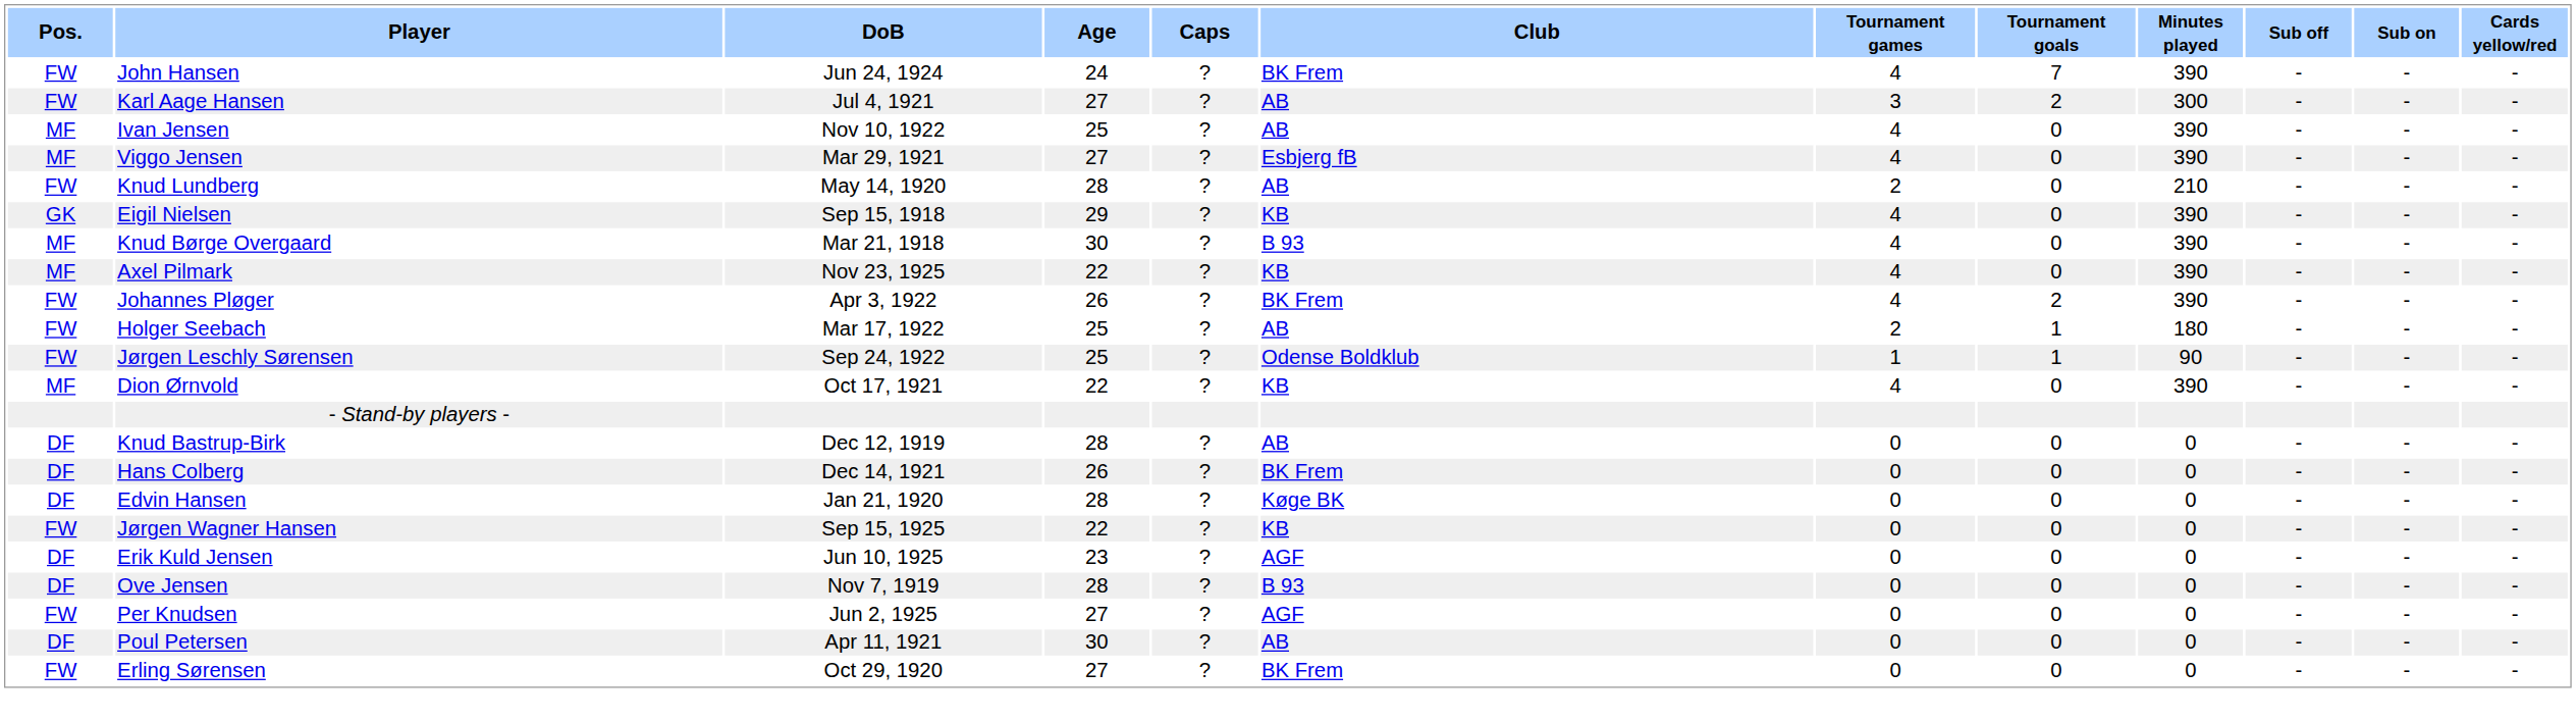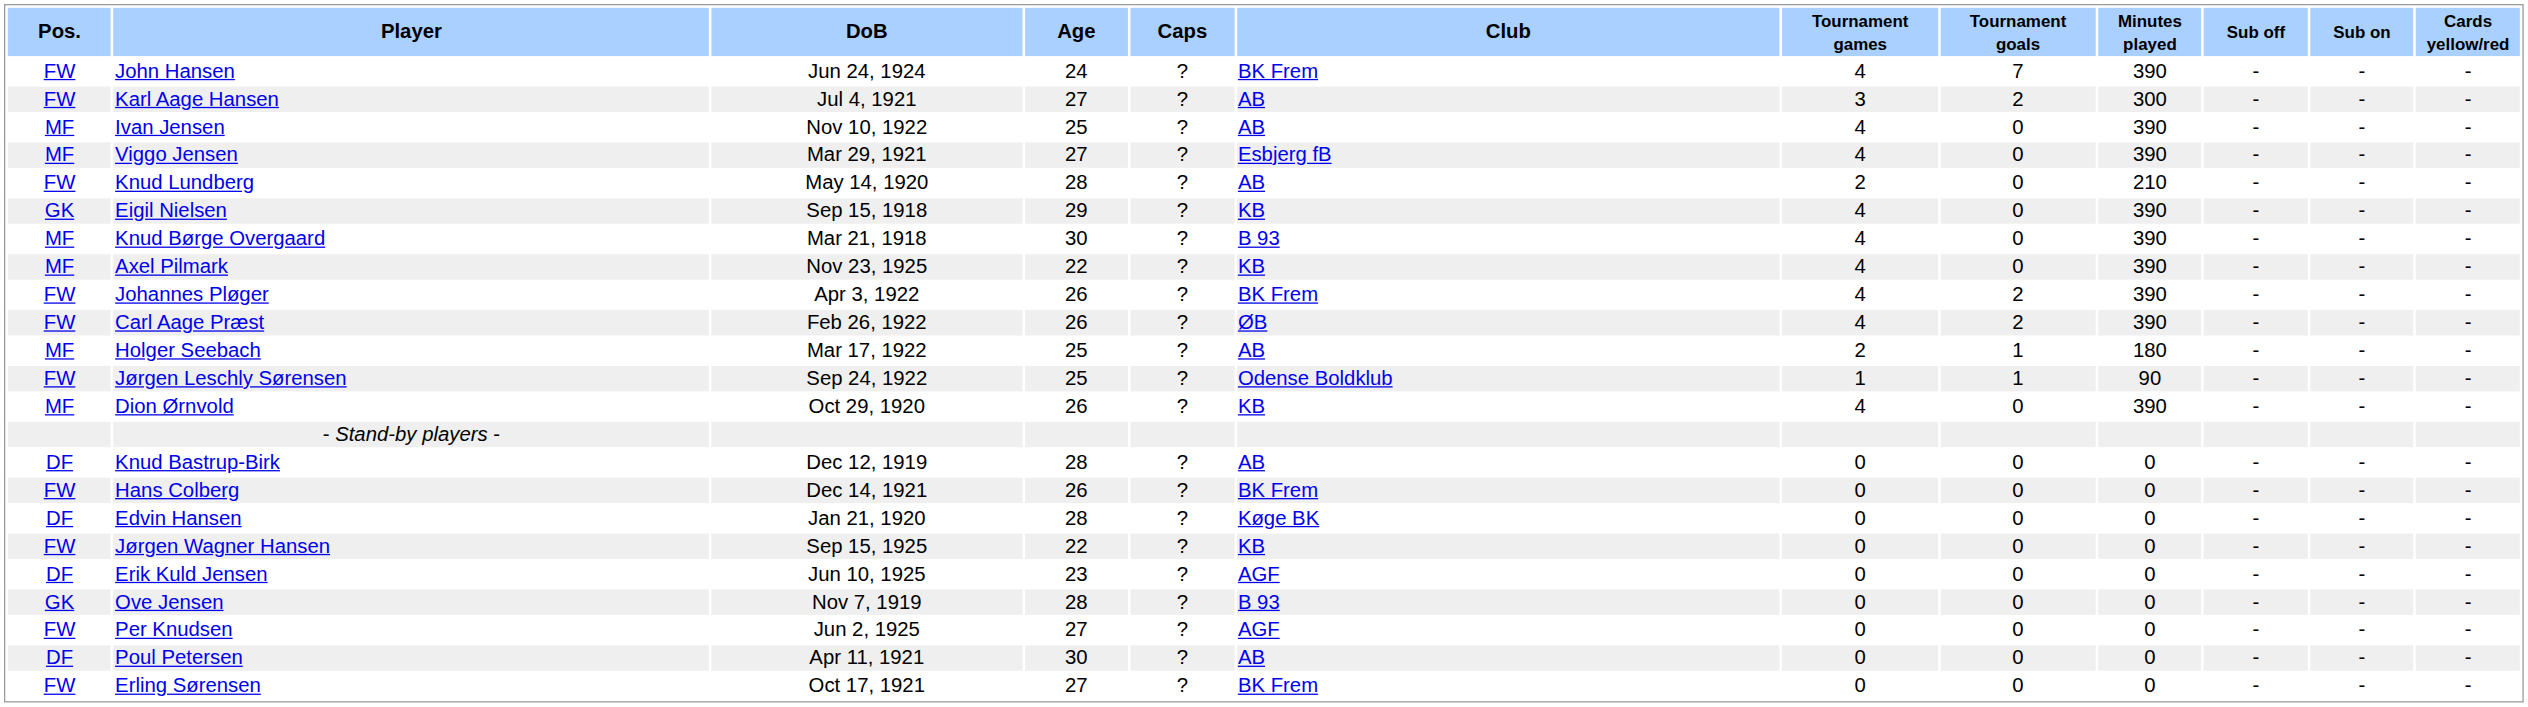 <table border="0" width="100%" style="border: 1px solid #999; background-color:#FFFFFF; text-align:center">
 <tr align="center" bgcolor="#AAD0FF">
 <th width=4%>Pos.</th>
 <th width=23%>Player</th>
 <th width=12%>DoB</th>
 <th width=4%>Age</th>
 <th width=4%>Caps</th>
 <th width=21%>Club</th>
 <th width=6%><small>Tournament<br>games</small></th>
 <th width=6%><small>Tournament<br>goals</small></th>
 <th width=4%><small>Minutes<br>played</small></th>
 <th width=4%><small>Sub off</small></th>
 <th width=4%><small>Sub on</small></th>
 <th width=4%><small>Cards<br>yellow/red</small></th>
 </tr>
 <tr>
 <td><a href='#'>FW</a></td>
 <td align="left"><a href='#'>John Hansen</a></td>
 <td>Jun 24, 1924</td>
 <td>24</td>
 <td>?</td>
 <td align="left"> <a href='#'>BK Frem</a></td>
 <td>4</td>
 <td>7</td>
 <td>390</td>
 <td>-</td>
 <td>-</td>
 <td>-</td>
 </tr>
 <tr bgcolor="#EFEFEF">
 <td><a href='#'>FW</a></td>
 <td align="left"><a href='#'>Karl Aage Hansen</a></td>
 <td>Jul 4, 1921</td>
 <td>27</td>
 <td>?</td>
 <td align="left"> <a href='#'>AB</a></td>
 <td>3</td>
 <td>2</td>
 <td>300</td>
 <td>-</td>
 <td>-</td>
 <td>-</td>
 </tr>
 <tr>
 <td><a href='#'>MF</a></td>
 <td align="left"><a href='#'>Ivan Jensen</a></td>
 <td>Nov 10, 1922</td>
 <td>25</td>
 <td>?</td>
 <td align="left"> <a href='#'>AB</a></td>
 <td>4</td>
 <td>0</td>
 <td>390</td>
 <td>-</td>
 <td>-</td>
 <td>-</td>
 </tr>
 <tr bgcolor="#EFEFEF">
 <td><a href='#'>MF</a></td>
 <td align="left"><a href='#'>Viggo Jensen</a></td>
 <td>Mar 29, 1921</td>
 <td>27</td>
 <td>?</td>
 <td align="left"> <a href='#'>Esbjerg fB</a></td>
 <td>4</td>
 <td>0</td>
 <td>390</td>
 <td>-</td>
 <td>-</td>
 <td>-</td>
 </tr>
 <tr>
 <td><a href='#'>FW</a></td>
 <td align="left"><a href='#'>Knud Lundberg</a></td>
 <td>May 14, 1920</td>
 <td>28</td>
 <td>?</td>
 <td align="left"> <a href='#'>AB</a></td>
 <td>2</td>
 <td>0</td>
 <td>210</td>
 <td>-</td>
 <td>-</td>
 <td>-</td>
 </tr>
 <tr bgcolor="#EFEFEF">
 <td><a href='#'>GK</a></td>
 <td align="left"><a href='#'>Eigil Nielsen</a></td>
 <td>Sep 15, 1918</td>
 <td>29</td>
 <td>?</td>
 <td align="left"> <a href='#'>KB</a></td>
 <td>4</td>
 <td>0</td>
 <td>390</td>
 <td>-</td>
 <td>-</td>
 <td>-</td>
 </tr>
 <tr>
 <td><a href='#'>MF</a></td>
 <td align="left"><a href='#'>Knud Børge Overgaard</a></td>
 <td>Mar 21, 1918</td>
 <td>30</td>
 <td>?</td>
 <td align="left"> <a href='#'>B 93</a></td>
 <td>4</td>
 <td>0</td>
 <td>390</td>
 <td>-</td>
 <td>-</td>
 <td>-</td>
 </tr>
 <tr bgcolor="#EFEFEF">
 <td><a href='#'>MF</a></td>
 <td align="left"><a href='#'>Axel Pilmark</a></td>
 <td>Nov 23, 1925</td>
 <td>22</td>
 <td>?</td>
 <td align="left"> <a href='#'>KB</a></td>
 <td>4</td>
 <td>0</td>
 <td>390</td>
 <td>-</td>
 <td>-</td>
 <td>-</td>
 </tr>
 <tr>
 <td><a href='#'>FW</a></td>
 <td align="left"><a href='#'>Johannes Pløger</a></td>
 <td>Apr 3, 1922</td>
 <td>26</td>
 <td>?</td>
 <td align="left"> <a href='#'>BK Frem</a></td>
 <td>4</td>
 <td>2</td>
 <td>390</td>
 <td>-</td>
 <td>-</td>
 <td>-</td>
 </tr>
+<tr bgcolor="#EFEFEF">
+<td><a href='#'>FW</a></td>
+<td align="left"><a href='#'>Carl Aage Præst</a></td>
+<td>Feb 26, 1922</td>
+<td>26</td>
+<td>?</td>
+<td align="left"> <a href='#'>ØB</a></td>
+<td>4</td>
+<td>2</td>
+<td>390</td>
+<td>-</td>
+<td>-</td>
+<td>-</td>
+</tr>
 <tr>
-<td><a href='#'>FW</a></td>
+<td><a href='#'>MF</a></td>
 <td align="left"><a href='#'>Holger Seebach</a></td>
 <td>Mar 17, 1922</td>
 <td>25</td>
 <td>?</td>
 <td align="left"> <a href='#'>AB</a></td>
 <td>2</td>
 <td>1</td>
 <td>180</td>
 <td>-</td>
 <td>-</td>
 <td>-</td>
 </tr>
 <tr bgcolor="#EFEFEF">
 <td><a href='#'>FW</a></td>
 <td align="left"><a href='#'>Jørgen Leschly Sørensen</a></td>
 <td>Sep 24, 1922</td>
 <td>25</td>
 <td>?</td>
 <td align="left"> <a href='#'>Odense Boldklub</a></td>
 <td>1</td>
 <td>1</td>
 <td>90</td>
 <td>-</td>
 <td>-</td>
 <td>-</td>
 </tr>
 <tr>
 <td><a href='#'>MF</a></td>
 <td align="left"><a href='#'>Dion Ørnvold</a></td>
-<td>Oct 17, 1921</td>
-<td>22</td>
+<td>Oct 29, 1920</td>
+<td>26</td>
 <td>?</td>
 <td align="left"> <a href='#'>KB</a></td>
 <td>4</td>
 <td>0</td>
 <td>390</td>
 <td>-</td>
 <td>-</td>
 <td>-</td>
 </tr>
 <tr bgcolor="#EFEFEF">
 <td></td>
 <td>- <em>Stand-by players</em> -</td>
 <td></td>
 <td></td>
 <td></td>
 <td></td>
 <td></td>
 <td></td>
 <td></td>
 <td></td>
 <td></td>
 <td></td>
 </tr>
 <tr>
 <td><a href='#'>DF</a></td>
 <td align="left"><a href='#'>Knud Bastrup-Birk</a></td>
 <td>Dec 12, 1919</td>
 <td>28</td>
 <td>?</td>
 <td align="left"> <a href='#'>AB</a></td>
 <td>0</td>
 <td>0</td>
 <td>0</td>
 <td>-</td>
 <td>-</td>
 <td>-</td>
 </tr>
 <tr bgcolor="#EFEFEF">
-<td><a href='#'>DF</a></td>
+<td><a href='#'>FW</a></td>
 <td align="left"><a href='#'>Hans Colberg</a></td>
 <td>Dec 14, 1921</td>
 <td>26</td>
 <td>?</td>
 <td align="left"> <a href='#'>BK Frem</a></td>
 <td>0</td>
 <td>0</td>
 <td>0</td>
 <td>-</td>
 <td>-</td>
 <td>-</td>
 </tr>
 <tr>
 <td><a href='#'>DF</a></td>
 <td align="left"><a href='#'>Edvin Hansen</a></td>
 <td>Jan 21, 1920</td>
 <td>28</td>
 <td>?</td>
 <td align="left"> <a href='#'>Køge BK</a></td>
 <td>0</td>
 <td>0</td>
 <td>0</td>
 <td>-</td>
 <td>-</td>
 <td>-</td>
 </tr>
 <tr bgcolor="#EFEFEF">
 <td><a href='#'>FW</a></td>
 <td align="left"><a href='#'>Jørgen Wagner Hansen</a></td>
 <td>Sep 15, 1925</td>
 <td>22</td>
 <td>?</td>
 <td align="left"> <a href='#'>KB</a></td>
 <td>0</td>
 <td>0</td>
 <td>0</td>
 <td>-</td>
 <td>-</td>
 <td>-</td>
 </tr>
 <tr>
 <td><a href='#'>DF</a></td>
 <td align="left"><a href='#'>Erik Kuld Jensen</a></td>
 <td>Jun 10, 1925</td>
 <td>23</td>
 <td>?</td>
 <td align="left"> <a href='#'>AGF</a></td>
 <td>0</td>
 <td>0</td>
 <td>0</td>
 <td>-</td>
 <td>-</td>
 <td>-</td>
 </tr>
 <tr bgcolor="#EFEFEF">
-<td><a href='#'>DF</a></td>
+<td><a href='#'>GK</a></td>
 <td align="left"><a href='#'>Ove Jensen</a></td>
 <td>Nov 7, 1919</td>
 <td>28</td>
 <td>?</td>
 <td align="left"> <a href='#'>B 93</a></td>
 <td>0</td>
 <td>0</td>
 <td>0</td>
 <td>-</td>
 <td>-</td>
 <td>-</td>
 </tr>
 <tr>
 <td><a href='#'>FW</a></td>
 <td align="left"><a href='#'>Per Knudsen</a></td>
 <td>Jun 2, 1925</td>
 <td>27</td>
 <td>?</td>
 <td align="left"> <a href='#'>AGF</a></td>
 <td>0</td>
 <td>0</td>
 <td>0</td>
 <td>-</td>
 <td>-</td>
 <td>-</td>
 </tr>
 <tr bgcolor="#EFEFEF">
 <td><a href='#'>DF</a></td>
 <td align="left"><a href='#'>Poul Petersen</a></td>
 <td>Apr 11, 1921</td>
 <td>30</td>
 <td>?</td>
 <td align="left"> <a href='#'>AB</a></td>
 <td>0</td>
 <td>0</td>
 <td>0</td>
 <td>-</td>
 <td>-</td>
 <td>-</td>
 </tr>
 <tr>
 <td><a href='#'>FW</a></td>
 <td align="left"><a href='#'>Erling Sørensen</a></td>
-<td>Oct 29, 1920</td>
+<td>Oct 17, 1921</td>
 <td>27</td>
 <td>?</td>
 <td align="left"> <a href='#'>BK Frem</a></td>
 <td>0</td>
 <td>0</td>
 <td>0</td>
 <td>-</td>
 <td>-</td>
 <td>-</td>
 </tr>
 </table>
